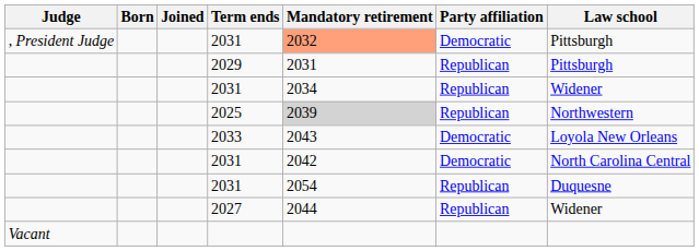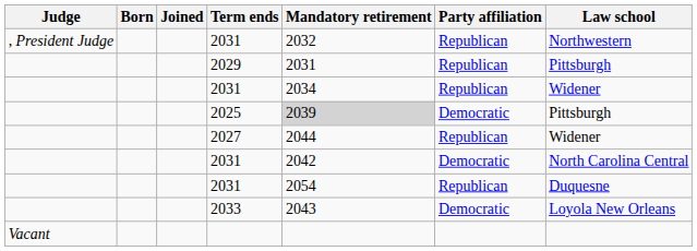 <table class="wikitable sortable">
 <tr>
 <th>Judge</th>
 <th>Born</th>
 <th>Joined</th>
 <th>Term ends</th>
 <th>Mandatory retirement</th>
 <th>Party affiliation</th>
 <th>Law school</th>
 </tr>
 <tr>
 <td>, <em>President Judge</em></td>
 <td></td>
 <td></td>
 <td>2031</td>
-<td style="background: lightsalmon;">2032</td>
-<td><a href='#'>Democratic</a></td>
-<td>Pittsburgh</td>
+<td>2032</td>
+<td><a href='#'>Republican</a></td>
+<td><a href='#'>Northwestern</a></td>
 </tr>
 <tr>
 <td></td>
 <td></td>
 <td></td>
 <td>2029</td>
 <td>2031</td>
 <td><a href='#'>Republican</a></td>
 <td><a href='#'>Pittsburgh</a></td>
 </tr>
 <tr>
 <td></td>
 <td></td>
 <td></td>
 <td>2031</td>
 <td>2034</td>
 <td><a href='#'>Republican</a></td>
 <td><a href='#'>Widener</a></td>
 </tr>
 <tr>
 <td></td>
 <td></td>
 <td></td>
 <td>2025</td>
 <td style="background: lightgrey;">2039</td>
-<td><a href='#'>Republican</a></td>
-<td><a href='#'>Northwestern</a></td>
+<td><a href='#'>Democratic</a></td>
+<td>Pittsburgh</td>
 </tr>
 <tr>
 <td></td>
 <td></td>
 <td></td>
-<td>2033</td>
-<td>2043</td>
-<td><a href='#'>Democratic</a></td>
-<td><a href='#'>Loyola New Orleans</a></td>
+<td>2027</td>
+<td>2044</td>
+<td><a href='#'>Republican</a></td>
+<td>Widener</td>
 </tr>
 <tr>
 <td></td>
 <td></td>
 <td></td>
 <td>2031</td>
 <td>2042</td>
 <td><a href='#'>Democratic</a></td>
 <td><a href='#'>North Carolina Central</a></td>
 </tr>
 <tr>
 <td></td>
 <td></td>
 <td></td>
 <td>2031</td>
 <td>2054</td>
 <td><a href='#'>Republican</a></td>
 <td><a href='#'>Duquesne</a></td>
 </tr>
 <tr>
 <td></td>
 <td></td>
 <td></td>
-<td>2027</td>
-<td>2044</td>
-<td><a href='#'>Republican</a></td>
-<td>Widener</td>
+<td>2033</td>
+<td>2043</td>
+<td><a href='#'>Democratic</a></td>
+<td><a href='#'>Loyola New Orleans</a></td>
 </tr>
 <tr>
 <td><em>Vacant</em></td>
 <td></td>
 <td></td>
 <td></td>
 <td></td>
 <td></td>
 <td></td>
 </tr>
 </table>
